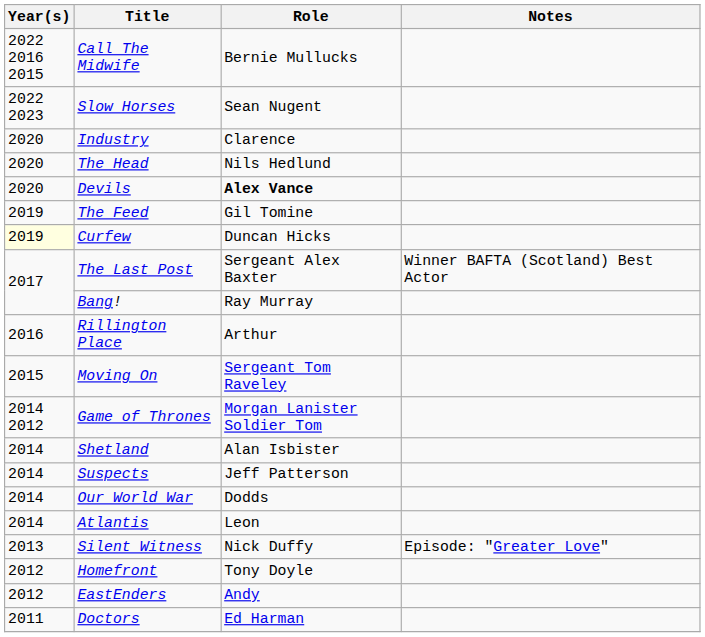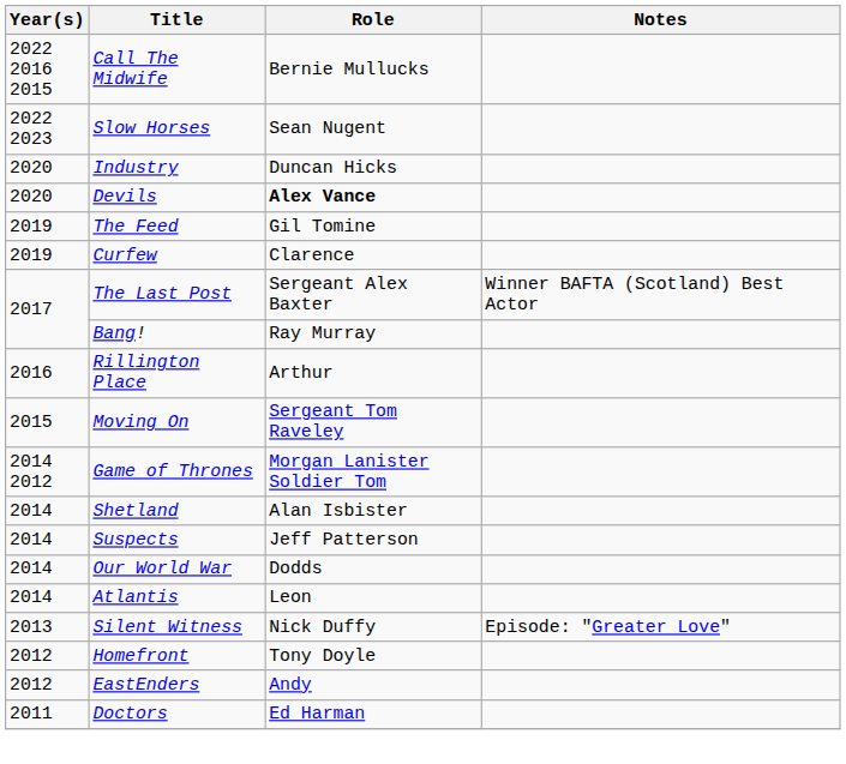 <table class="wikitable sortable">
 <tr>
 <th>Year(s)</th>
 <th>Title</th>
 <th>Role</th>
 <th>Notes</th>
 </tr>
 <tr>
 <td>2022<br>2016<br>2015</td>
 <td><em><a href='#'>Call The Midwife</a></em></td>
 <td>Bernie Mullucks</td>
 <td></td>
 </tr>
 <tr>
 <td>2022<br>2023</td>
 <td><em><a href='#'>Slow Horses</a></em></td>
 <td>Sean Nugent</td>
 <td></td>
 </tr>
 <tr>
 <td>2020</td>
 <td><em><a href='#'>Industry</a></em></td>
-<td>Clarence</td>
-<td></td>
-</tr>
-<tr>
-<td>2020</td>
-<td><em><a href='#'>The Head</a></em></td>
-<td>Nils Hedlund</td>
+<td>Duncan Hicks</td>
 <td></td>
 </tr>
 <tr>
 <td>2020</td>
 <td><a href='#'><em>Devils</em></a></td>
 <td><strong>Alex Vance</strong></td>
 <td></td>
 </tr>
 <tr>
 <td>2019</td>
 <td><a href='#'><em>The Feed</em></a></td>
 <td>Gil Tomine</td>
 <td></td>
 </tr>
 <tr>
-<td style="background: lightyellow;">2019</td>
+<td>2019</td>
 <td><a href='#'><em>Curfew</em></a></td>
-<td>Duncan Hicks</td>
+<td>Clarence</td>
 <td></td>
 </tr>
 <tr>
 <td rowspan="2">2017</td>
 <td><em><a href='#'>The Last Post</a></em></td>
 <td>Sergeant Alex Baxter</td>
 <td>Winner BAFTA (Scotland) Best Actor</td>
 </tr>
 <tr>
 <td><em><a href='#'>Bang</a>!</em></td>
 <td>Ray Murray</td>
 <td></td>
 </tr>
 <tr>
 <td>2016</td>
 <td><em><a href='#'>Rillington Place</a></em></td>
 <td>Arthur</td>
 <td></td>
 </tr>
 <tr>
 <td>2015</td>
 <td><em><a href='#'>Moving On</a></em></td>
 <td><a href='#'>Sergeant Tom Raveley</a></td>
 <td></td>
 </tr>
 <tr>
 <td>2014<br>2012</td>
 <td><em><a href='#'>Game of Thrones</a></em></td>
 <td><a href='#'>Morgan Lanister</a><br><a href='#'>Soldier Tom</a></td>
 <td></td>
 </tr>
 <tr>
 <td>2014</td>
 <td><em><a href='#'>Shetland</a></em></td>
 <td>Alan Isbister</td>
 <td></td>
 </tr>
 <tr>
 <td>2014</td>
 <td><em><a href='#'>Suspects</a></em></td>
 <td>Jeff Patterson</td>
 <td></td>
 </tr>
 <tr>
 <td>2014</td>
 <td><em><a href='#'>Our World War</a></em></td>
 <td>Dodds</td>
 <td></td>
 </tr>
 <tr>
 <td>2014</td>
 <td><em><a href='#'>Atlantis</a></em></td>
 <td>Leon</td>
 <td></td>
 </tr>
 <tr>
 <td>2013</td>
 <td><em><a href='#'>Silent Witness</a></em></td>
 <td>Nick Duffy</td>
 <td>Episode: "<a href='#'>Greater Love</a>"</td>
 </tr>
 <tr>
 <td>2012</td>
 <td><em><a href='#'>Homefront</a></em></td>
 <td>Tony Doyle</td>
 <td></td>
 </tr>
 <tr>
 <td>2012</td>
 <td><em><a href='#'>EastEnders</a></em></td>
 <td><a href='#'>Andy</a></td>
 <td></td>
 </tr>
 <tr>
 <td>2011</td>
 <td><em><a href='#'>Doctors</a></em></td>
 <td><a href='#'>Ed Harman</a></td>
 <td></td>
 </tr>
 <tr>
 </tr>
 </table>
